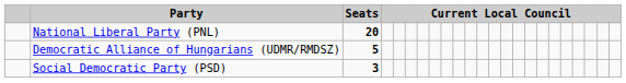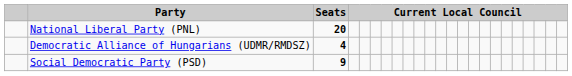 <table class="wikitable">
 <tr>
 <th style="background:#ccc">   </th>
 <th style="background:#ccc">Party</th>
 <th style="background:#ccc">Seats</th>
 <th style="background:#ccc" colspan="20">Current Local Council</th>
 </tr>
 <tr>
 <td>  </td>
 <td><a href='#'>National Liberal Party</a> (PNL)</td>
 <td style="text-align: right"><strong>20</strong></td>
 <td>  </td>
 <td>  </td>
 <td>  </td>
 <td>  </td>
 <td>  </td>
 <td>  </td>
 <td>  </td>
 <td>  </td>
 <td>  </td>
 <td>  </td>
 <td>  </td>
 <td>  </td>
 <td>  </td>
 <td>  </td>
 <td>  </td>
 <td>  </td>
 <td>  </td>
 <td>  </td>
 <td>  </td>
 <td>  </td>
 </tr>
 <tr>
 <td>  </td>
 <td><a href='#'>Democratic Alliance of Hungarians</a> (UDMR/RMDSZ)</td>
-<td style="text-align: right"><strong>5</strong></td>
+<td style="text-align: right"><strong>4</strong></td>
 <td>  </td>
 <td>  </td>
 <td>  </td>
 <td>  </td>
 <td> </td>
 <td> </td>
 <td> </td>
 <td> </td>
 <td> </td>
 <td> </td>
 <td> </td>
 <td> </td>
 <td> </td>
 <td> </td>
 <td> </td>
 <td> </td>
 <td> </td>
 <td> </td>
 <td> </td>
 <td> </td>
 </tr>
 <tr>
 <td>  </td>
 <td><a href='#'>Social Democratic Party</a> (PSD)</td>
-<td style="text-align: right"><strong>3</strong></td>
+<td style="text-align: right"><strong>9</strong></td>
 <td>  </td>
 <td>  </td>
 <td>  </td>
 <td> </td>
 <td> </td>
 <td> </td>
 <td> </td>
 <td> </td>
 <td> </td>
 <td> </td>
 <td> </td>
 <td> </td>
 <td> </td>
 <td> </td>
 <td> </td>
 <td> </td>
 <td> </td>
 <td> </td>
 <td> </td>
 <td> </td>
 </tr>
 </table>
